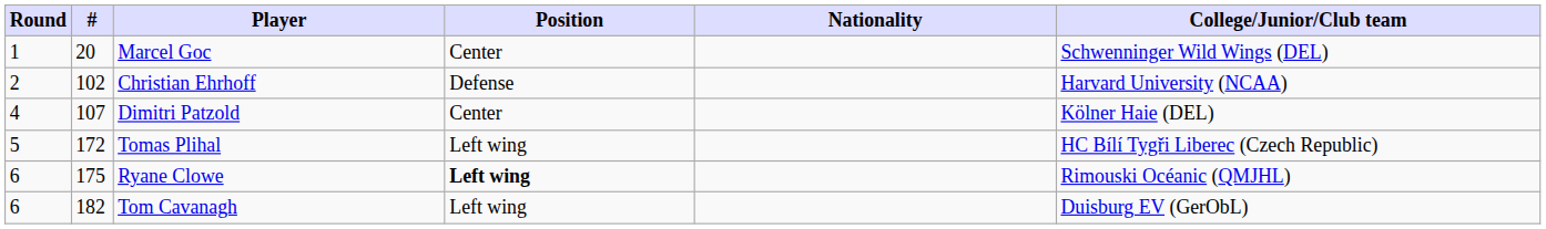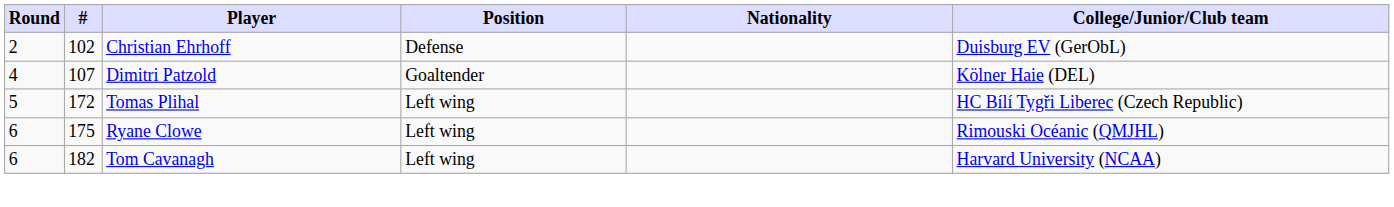 <table class="wikitable sortable sortable">
 <tr>
 <th style="background:#ddf; width:2.75%;">Round</th>
 <th style="background:#ddf; width:2.75%;">#</th>
 <th style="background:#ddf; width:22.0%;">Player</th>
 <th style="background:#ddf; width:16.5%;">Position</th>
 <th style="background:#ddf; width:24.0%;">Nationality</th>
 <th style="background:#ddf; width:100.0%;">College/Junior/Club team</th>
 </tr>
 <tr>
-<td>1</td>
-<td>20</td>
-<td><a href='#'>Marcel Goc</a></td>
-<td>Center</td>
-<td></td>
-<td><a href='#'>Schwenninger Wild Wings</a> (<a href='#'>DEL</a>)</td>
-</tr>
-<tr>
 <td>2</td>
 <td>102</td>
 <td><a href='#'>Christian Ehrhoff</a></td>
 <td>Defense</td>
 <td></td>
-<td><a href='#'>Harvard University</a> (<a href='#'>NCAA</a>)</td>
+<td><a href='#'>Duisburg EV</a> (GerObL)</td>
 </tr>
 <tr>
 <td>4</td>
 <td>107</td>
 <td><a href='#'>Dimitri Patzold</a></td>
-<td>Center</td>
+<td>Goaltender</td>
 <td></td>
 <td><a href='#'>Kölner Haie</a> (DEL)</td>
 </tr>
 <tr>
 <td>5</td>
 <td>172</td>
 <td><a href='#'>Tomas Plihal</a></td>
 <td>Left wing</td>
 <td></td>
 <td><a href='#'>HC Bílí Tygři Liberec</a> (Czech Republic)</td>
 </tr>
 <tr>
 <td>6</td>
 <td>175</td>
 <td><a href='#'>Ryane Clowe</a></td>
-<td><strong>Left wing</strong></td>
+<td>Left wing</td>
 <td></td>
 <td><a href='#'>Rimouski Océanic</a> (<a href='#'>QMJHL</a>)</td>
 </tr>
 <tr>
 <td>6</td>
 <td>182</td>
 <td><a href='#'>Tom Cavanagh</a></td>
 <td>Left wing</td>
 <td></td>
-<td><a href='#'>Duisburg EV</a> (GerObL)</td>
+<td><a href='#'>Harvard University</a> (<a href='#'>NCAA</a>)</td>
 </tr>
 </table>
